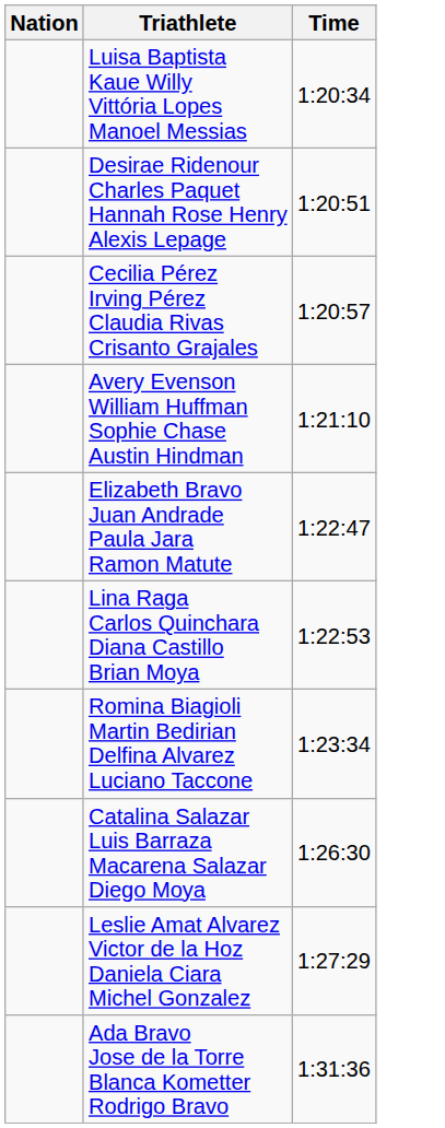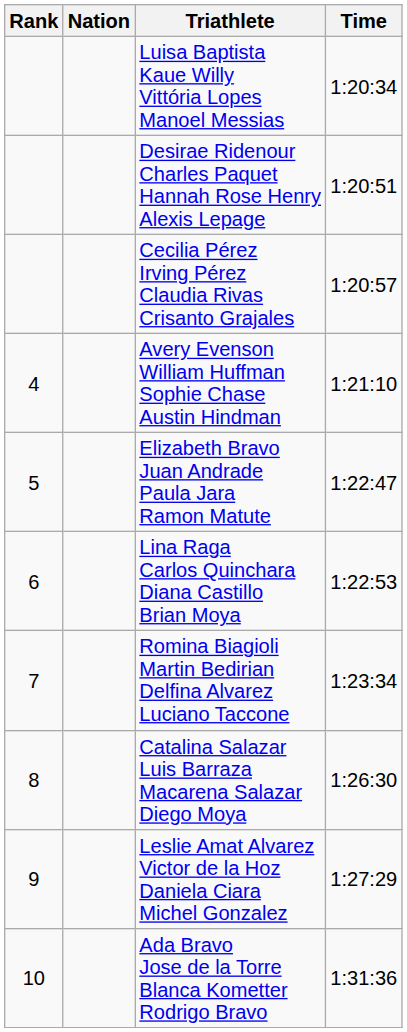 <table class="wikitable sortable" style="font-size:95%">
 <tr>
+<th>Rank</th>
 <th>Nation</th>
 <th>Triathlete</th>
 <th>Time</th>
 </tr>
 <tr>
+<td align=center></td>
 <td></td>
 <td><a href='#'>Luisa Baptista</a> <br><a href='#'>Kaue Willy</a><br><a href='#'>Vittória Lopes</a><br><a href='#'>Manoel Messias</a></td>
 <td>1:20:34</td>
 </tr>
 <tr>
+<td align=center></td>
 <td></td>
 <td><a href='#'>Desirae Ridenour</a> <br><a href='#'>Charles Paquet</a><br><a href='#'>Hannah Rose Henry</a><br><a href='#'>Alexis Lepage</a></td>
 <td>1:20:51</td>
 </tr>
 <tr>
+<td align=center></td>
 <td></td>
 <td><a href='#'>Cecilia Pérez</a> <br><a href='#'>Irving Pérez</a><br><a href='#'>Claudia Rivas</a><br><a href='#'>Crisanto Grajales</a></td>
 <td>1:20:57</td>
 </tr>
 <tr>
+<td align=center>4</td>
 <td></td>
 <td><a href='#'>Avery Evenson</a> <br><a href='#'>William Huffman</a><br><a href='#'>Sophie Chase</a><br><a href='#'>Austin Hindman</a></td>
 <td>1:21:10</td>
 </tr>
 <tr>
+<td align=center>5</td>
 <td></td>
 <td><a href='#'>Elizabeth Bravo</a> <br><a href='#'>Juan Andrade</a><br><a href='#'>Paula Jara</a><br><a href='#'>Ramon Matute</a></td>
 <td>1:22:47</td>
 </tr>
 <tr>
+<td align=center>6</td>
 <td></td>
 <td><a href='#'>Lina Raga</a> <br><a href='#'>Carlos Quinchara</a><br><a href='#'>Diana Castillo</a><br><a href='#'>Brian Moya</a></td>
 <td>1:22:53</td>
 </tr>
 <tr>
+<td align=center>7</td>
 <td></td>
 <td><a href='#'>Romina Biagioli</a> <br><a href='#'>Martin Bedirian</a><br><a href='#'>Delfina Alvarez</a><br><a href='#'>Luciano Taccone</a></td>
 <td>1:23:34</td>
 </tr>
 <tr>
+<td align=center>8</td>
 <td></td>
 <td><a href='#'>Catalina Salazar</a> <br><a href='#'>Luis Barraza</a><br><a href='#'>Macarena Salazar</a><br><a href='#'>Diego Moya</a></td>
 <td>1:26:30</td>
 </tr>
 <tr>
+<td align=center>9</td>
 <td></td>
 <td><a href='#'>Leslie Amat Alvarez</a> <br><a href='#'>Victor de la Hoz</a><br><a href='#'>Daniela Ciara</a><br><a href='#'>Michel Gonzalez</a></td>
 <td>1:27:29</td>
 </tr>
 <tr>
+<td align=center>10</td>
 <td></td>
 <td><a href='#'>Ada Bravo</a> <br><a href='#'>Jose de la Torre</a><br><a href='#'>Blanca Kometter</a><br><a href='#'>Rodrigo Bravo</a></td>
 <td>1:31:36</td>
 </tr>
 </table>
